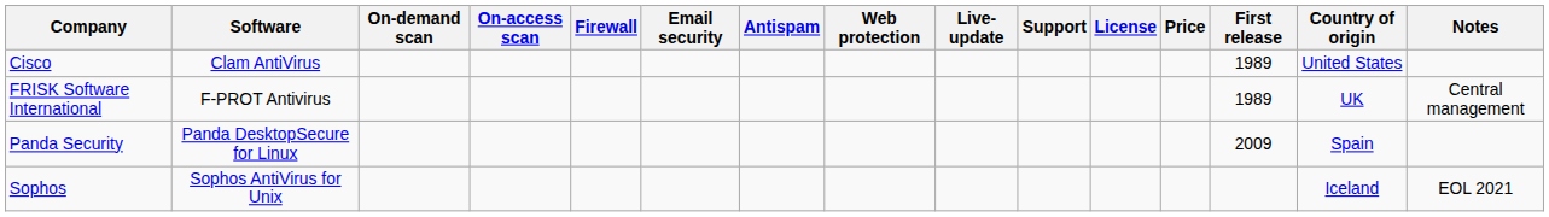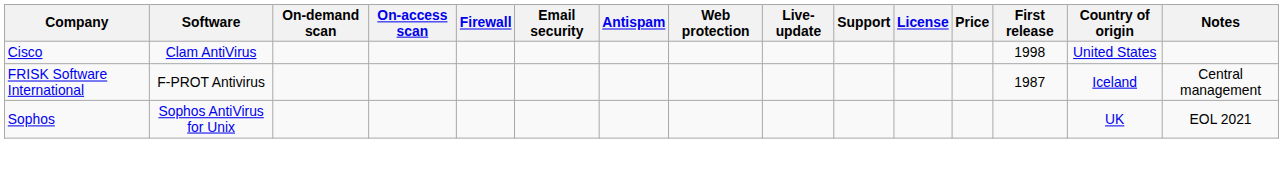 <table class="wikitable sortable sort-under" style="font-size: 85%; text-align: center; width: auto;">
 <tr>
 <th>Company</th>
 <th>Software</th>
 <th>On-demand scan</th>
 <th><a href='#'>On-access scan</a></th>
 <th><a href='#'>Firewall</a></th>
 <th>Email security</th>
 <th><a href='#'>Antispam</a></th>
 <th>Web protection</th>
 <th>Live-update</th>
 <th>Support</th>
 <th><a href='#'>License</a></th>
 <th>Price</th>
 <th>First release</th>
 <th>Country of origin</th>
 <th>Notes</th>
 </tr>
 <tr>
 <td align=left><a href='#'>Cisco</a></td>
 <td><a href='#'>Clam AntiVirus</a></td>
 <td></td>
 <td></td>
 <td></td>
 <td></td>
 <td></td>
 <td></td>
 <td></td>
 <td></td>
 <td></td>
 <td></td>
-<td>1989</td>
+<td>1998</td>
 <td><a href='#'>United States</a></td>
 <td></td>
 </tr>
 <tr>
 <td align=left><a href='#'>FRISK Software International</a></td>
 <td>F-PROT Antivirus</td>
 <td></td>
 <td></td>
 <td></td>
 <td></td>
 <td></td>
 <td></td>
 <td></td>
 <td></td>
 <td></td>
 <td></td>
-<td>1989</td>
-<td><a href='#'>UK</a></td>
+<td>1987</td>
+<td><a href='#'>Iceland</a></td>
 <td>Central management</td>
-</tr>
-<tr>
-<td align=left><a href='#'>Panda Security</a></td>
-<td><a href='#'>Panda DesktopSecure for Linux</a></td>
-<td></td>
-<td></td>
-<td></td>
-<td></td>
-<td></td>
-<td></td>
-<td></td>
-<td></td>
-<td></td>
-<td></td>
-<td>2009</td>
-<td><a href='#'>Spain</a></td>
-<td></td>
 </tr>
 <tr>
 <td align=left><a href='#'>Sophos</a></td>
 <td><a href='#'>Sophos AntiVirus for Unix</a></td>
 <td></td>
 <td></td>
 <td></td>
 <td></td>
 <td></td>
 <td></td>
 <td></td>
 <td></td>
 <td></td>
 <td></td>
 <td></td>
-<td><a href='#'>Iceland</a></td>
+<td><a href='#'>UK</a></td>
 <td>EOL 2021</td>
 </tr>
 </table>
